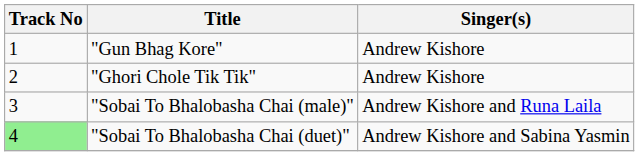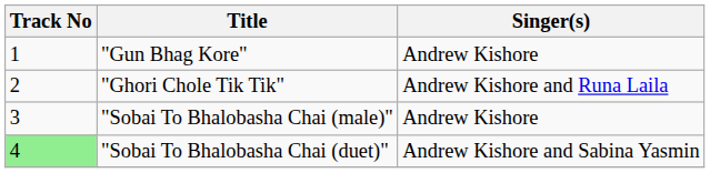 <table class="wikitable">
 <tr>
 <th>Track No</th>
 <th>Title</th>
 <th>Singer(s)</th>
 </tr>
 <tr>
 <td>1</td>
 <td>"Gun Bhag Kore"</td>
 <td>Andrew Kishore</td>
 </tr>
 <tr>
 <td>2</td>
 <td>"Ghori Chole Tik Tik"</td>
-<td>Andrew Kishore</td>
+<td>Andrew Kishore and <a href='#'>Runa Laila</a></td>
 </tr>
 <tr>
 <td>3</td>
 <td>"Sobai To Bhalobasha Chai (male)"</td>
-<td>Andrew Kishore and <a href='#'>Runa Laila</a></td>
+<td>Andrew Kishore</td>
 </tr>
 <tr>
 <td style="background: lightgreen;">4</td>
 <td>"Sobai To Bhalobasha Chai (duet)"</td>
 <td>Andrew Kishore and Sabina Yasmin</td>
 </tr>
 <tr>
 </tr>
 </table>
